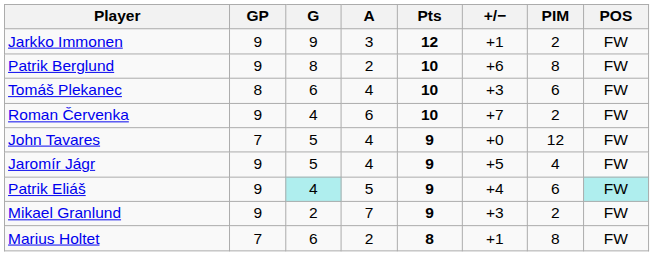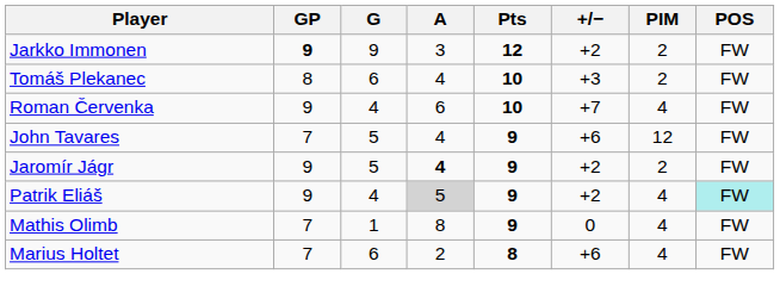 <table class="wikitable sortable" style="text-align:center;">
 <tr>
 <th style="width:225px;">Player</th>
 <th style="width:50px;">GP</th>
 <th style="width:50px;">G</th>
 <th style="width:50px;">A</th>
 <th style="width:60px;">Pts</th>
 <th style="width:60px;">+/−</th>
 <th style="width:50px;">PIM</th>
 <th style="width:60px;">POS</th>
 </tr>
 <tr>
 <td style="text-align:left;"> <a href='#'>Jarkko Immonen</a></td>
-<td>9</td>
+<td><strong>9</strong></td>
 <td>9</td>
 <td>3</td>
 <td><strong>12</strong></td>
-<td>+1</td>
+<td>+2</td>
 <td>2</td>
-<td>FW</td>
-</tr>
-<tr>
-<td style="text-align:left;"> <a href='#'>Patrik Berglund</a></td>
-<td>9</td>
-<td>8</td>
-<td>2</td>
-<td><strong>10</strong></td>
-<td>+6</td>
-<td>8</td>
 <td>FW</td>
 </tr>
 <tr>
 <td style="text-align:left;"> <a href='#'>Tomáš Plekanec</a></td>
 <td>8</td>
 <td>6</td>
 <td>4</td>
 <td><strong>10</strong></td>
 <td>+3</td>
-<td>6</td>
+<td>2</td>
 <td>FW</td>
 </tr>
 <tr>
 <td style="text-align:left;"> <a href='#'>Roman Červenka</a></td>
 <td>9</td>
 <td>4</td>
 <td>6</td>
 <td><strong>10</strong></td>
 <td>+7</td>
-<td>2</td>
+<td>4</td>
 <td>FW</td>
 </tr>
 <tr>
 <td style="text-align:left;"> <a href='#'>John Tavares</a></td>
 <td>7</td>
 <td>5</td>
 <td>4</td>
 <td><strong>9</strong></td>
-<td>+0</td>
+<td>+6</td>
 <td>12</td>
 <td>FW</td>
 </tr>
 <tr>
 <td style="text-align:left;"> <a href='#'>Jaromír Jágr</a></td>
 <td>9</td>
 <td>5</td>
-<td>4</td>
+<td><strong>4</strong></td>
 <td><strong>9</strong></td>
-<td>+5</td>
-<td>4</td>
+<td>+2</td>
+<td>2</td>
 <td>FW</td>
 </tr>
 <tr>
 <td style="text-align:left;"> <a href='#'>Patrik Eliáš</a></td>
 <td>9</td>
-<td style="background: paleturquoise;">4</td>
-<td>5</td>
+<td>4</td>
+<td style="background: lightgrey;">5</td>
 <td><strong>9</strong></td>
-<td>+4</td>
-<td>6</td>
+<td>+2</td>
+<td>4</td>
 <td style="background: paleturquoise;">FW</td>
 </tr>
 <tr>
-<td style="text-align:left;"> <a href='#'>Mikael Granlund</a></td>
-<td>9</td>
-<td>2</td>
+<td style="text-align:left;"> <a href='#'>Mathis Olimb</a></td>
 <td>7</td>
+<td>1</td>
+<td>8</td>
 <td><strong>9</strong></td>
-<td>+3</td>
-<td>2</td>
+<td>0</td>
+<td>4</td>
 <td>FW</td>
 </tr>
 <tr>
 <td style="text-align:left;"> <a href='#'>Marius Holtet</a></td>
 <td>7</td>
 <td>6</td>
 <td>2</td>
 <td><strong>8</strong></td>
-<td>+1</td>
-<td>8</td>
+<td>+6</td>
+<td>4</td>
 <td>FW</td>
 </tr>
 </table>
